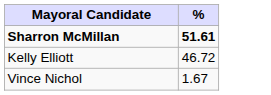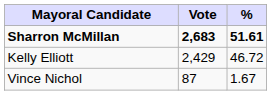 <table class="wikitable">
 <tr>
 <th style="background:#ddf; width:200px;">Mayoral Candidate</th>
+<th style="background:#ddf; width:50px;">Vote</th>
 <th style="background:#ddf; width:30px;">%</th>
 </tr>
 <tr>
 <td><strong>Sharron McMillan</strong></td>
+<td><strong>2,683</strong></td>
 <td><strong>51.61</strong></td>
 </tr>
 <tr>
 <td>Kelly Elliott</td>
+<td>2,429</td>
 <td>46.72</td>
 </tr>
 <tr>
 <td>Vince Nichol</td>
+<td>87</td>
 <td>1.67</td>
 </tr>
 </table>
